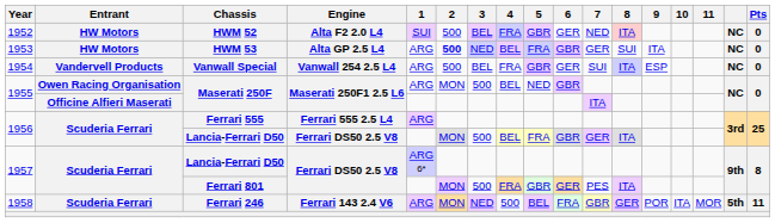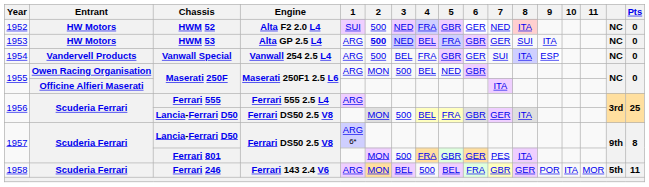 <table class="wikitable" style="text-align:center; font-size:90%">
 <tr>
 <th>Year</th>
 <th>Entrant</th>
 <th>Chassis</th>
 <th>Engine</th>
 <th>1</th>
 <th>2</th>
 <th>3</th>
 <th>4</th>
 <th>5</th>
 <th>6</th>
 <th>7</th>
 <th>8</th>
 <th>9</th>
 <th>10</th>
 <th>11</th>
 <th></th>
 <th><a href='#'>Pts</a></th>
 </tr>
 <tr>
 <td><a href='#'>1952</a></td>
 <th><a href='#'>HW Motors</a></th>
 <th><a href='#'>HWM</a> <a href='#'>52</a></th>
 <th><a href='#'>Alta</a> F2 2.0 <a href='#'>L4</a></th>
 <td style="background:#EFCFFF;"><a href='#'>SUI</a><br></td>
 <td><a href='#'>500</a></td>
-<td style="background:#EFCFFF;"><a href='#'>BEL</a><br></td>
+<td style="background:#EFCFFF;"><a href='#'>NED</a><br></td>
 <td style="background:#CFCFFF;"><a href='#'>FRA</a><br></td>
 <td style="background:#EFCFFF;"><a href='#'>GBR</a><br></td>
 <td style="background:#fff;"><a href='#'>GER</a><br></td>
 <td><a href='#'>NED</a></td>
 <td style="background:#ffcfcf;"><a href='#'>ITA</a><br></td>
 <td></td>
 <td></td>
 <td></td>
 <th>NC</th>
 <th>0</th>
 </tr>
 <tr>
 <td><a href='#'>1953</a></td>
 <th><a href='#'>HW Motors</a></th>
 <th><a href='#'>HWM</a> <a href='#'>53</a></th>
 <th><a href='#'>Alta</a> GP 2.5 <a href='#'>L4</a></th>
 <td><a href='#'>ARG</a></td>
 <td><strong><a href='#'>500</a></strong></td>
 <td style="background:#CFCFFF;"><a href='#'>NED</a><br></td>
 <td style="background:#EFCFFF;"><a href='#'>BEL</a><br></td>
 <td style="background:#CFCFFF;"><a href='#'>FRA</a><br></td>
 <td style="background:#EFCFFF;"><a href='#'>GBR</a><br></td>
 <td><a href='#'>GER</a></td>
 <td><a href='#'>SUI</a></td>
 <td><a href='#'>ITA</a></td>
 <td></td>
 <td></td>
 <th>NC</th>
 <th>0</th>
 </tr>
 <tr>
 <td><a href='#'>1954</a></td>
 <th><a href='#'>Vandervell Products</a></th>
 <th><a href='#'>Vanwall Special</a></th>
 <th><a href='#'>Vanwall</a> 254 2.5 <a href='#'>L4</a></th>
 <td><a href='#'>ARG</a></td>
 <td><a href='#'>500</a></td>
 <td><a href='#'>BEL</a></td>
 <td><a href='#'>FRA</a></td>
 <td style="background:#EFCFFF;"><a href='#'>GBR</a><br></td>
 <td><a href='#'>GER</a></td>
 <td><a href='#'>SUI</a></td>
 <td style="background:#CFCFFF;"><a href='#'>ITA</a><br></td>
 <td style="background:#FFFFFF;"><a href='#'>ESP</a><br></td>
 <td></td>
 <td></td>
 <th>NC</th>
 <th>0</th>
 </tr>
 <tr>
 <td rowspan=2><a href='#'>1955</a></td>
 <th><a href='#'>Owen Racing Organisation</a></th>
 <th rowspan=2><a href='#'>Maserati</a> <a href='#'>250F</a></th>
 <th rowspan=2><a href='#'>Maserati</a> 250F1 2.5 <a href='#'>L6</a></th>
 <td><a href='#'>ARG</a></td>
 <td><a href='#'>MON</a></td>
 <td><a href='#'>500</a></td>
 <td><a href='#'>BEL</a></td>
 <td><a href='#'>NED</a></td>
 <td style="background:#EFCFFF;"><a href='#'>GBR</a><br></td>
 <td></td>
 <td></td>
 <td></td>
 <td></td>
 <td></td>
 <th rowspan=2>NC</th>
 <th rowspan=2>0</th>
 </tr>
 <tr>
 <th><a href='#'>Officine Alfieri Maserati</a></th>
 <td></td>
 <td></td>
 <td></td>
 <td></td>
 <td></td>
 <td></td>
 <td style="background:#EFCFFF;"><a href='#'>ITA</a><br></td>
 <td></td>
 <td></td>
 <td></td>
 <td></td>
 </tr>
 <tr>
 <td rowspan=2><a href='#'>1956</a></td>
 <th rowspan=2><a href='#'>Scuderia Ferrari</a></th>
 <th><a href='#'>Ferrari</a> <a href='#'>555</a></th>
 <th><a href='#'>Ferrari</a> 555 2.5 <a href='#'>L4</a></th>
 <td style="background:#EFCFFF;"><a href='#'>ARG</a><br></td>
 <td></td>
 <td></td>
 <td></td>
 <td></td>
 <td></td>
 <td></td>
 <td></td>
 <td></td>
 <td></td>
 <td></td>
 <td rowspan=2 style="background:#FFDF9F;"><strong>3rd</strong></td>
 <td rowspan=2 style="background:#FFDF9F;"><strong>25</strong></td>
 </tr>
 <tr>
 <th><a href='#'>Lancia</a>-<a href='#'>Ferrari</a> <a href='#'>D50</a></th>
 <th><a href='#'>Ferrari</a> DS50 2.5 <a href='#'>V8</a></th>
 <td></td>
 <td style="background:#DFDFDF;"><a href='#'>MON</a><br></td>
 <td><a href='#'>500</a></td>
 <td style="background:#FFFFBF;"><a href='#'>BEL</a><br></td>
 <td style="background:#FFFFBF;"><a href='#'>FRA</a><br></td>
 <td style="background:#DFDFDF;"><a href='#'>GBR</a><br></td>
 <td style="background:#EFCFFF;"><a href='#'>GER</a><br></td>
 <td style="background:#DFDFDF;"><a href='#'>ITA</a><br></td>
 <td></td>
 <td></td>
 <td></td>
 </tr>
 <tr>
 <td rowspan=2><a href='#'>1957</a></td>
 <th rowspan=2><a href='#'>Scuderia Ferrari</a></th>
 <th><a href='#'>Lancia</a>-<a href='#'>Ferrari</a> <a href='#'>D50</a></th>
 <th rowspan=2><a href='#'>Ferrari</a> DS50 2.5 <a href='#'>V8</a></th>
 <td style="background:#CFCFFF;"><a href='#'>ARG</a><br><small>6*</small></td>
 <td></td>
 <td></td>
 <td></td>
 <td></td>
 <td></td>
 <td></td>
 <td></td>
 <td></td>
 <td></td>
 <td></td>
 <th rowspan=2>9th</th>
 <th rowspan=2>8</th>
 </tr>
 <tr>
 <th><a href='#'>Ferrari</a> <a href='#'>801</a></th>
 <td></td>
 <td style="background:#EFCFFF;"><a href='#'>MON</a><br></td>
 <td><a href='#'>500</a></td>
 <td style="background:#FFDF9F;"><a href='#'>FRA</a><br></td>
 <td style="background:#DFFFDF;"><a href='#'>GBR</a><br></td>
 <td style="background:#FFDF9F;"><a href='#'>GER</a><br></td>
 <td><a href='#'>PES</a></td>
 <td style="background:#EFCFFF;"><a href='#'>ITA</a><br></td>
 <td></td>
 <td></td>
 <td></td>
 </tr>
 <tr>
 <td><a href='#'>1958</a></td>
 <th><a href='#'>Scuderia Ferrari</a></th>
 <th><a href='#'>Ferrari</a> <a href='#'>246</a></th>
 <th><a href='#'>Ferrari</a> 143 2.4 <a href='#'>V6</a></th>
 <td style="background:#EFCFFF;"><a href='#'>ARG</a><br></td>
 <td style="background:#FFDF9F;"><a href='#'>MON</a><br></td>
-<td style="background:#EFCFFF;"><a href='#'>NED</a><br></td>
+<td style="background:#EFCFFF;"><a href='#'>BEL</a><br></td>
 <td><a href='#'>500</a></td>
 <td style="background:#EFCFFF;"><a href='#'>BEL</a><br></td>
 <td style="background:#DFFFDF;"><a href='#'>FRA</a><br></td>
 <td style="background:#FFFFBF;"><a href='#'>GBR</a><br></td>
 <td style="background:#EFCFFF;"><a href='#'>GER</a><br></td>
 <td><a href='#'>POR</a></td>
 <td><a href='#'>ITA</a></td>
 <td><a href='#'>MOR</a></td>
 <th>5th</th>
 <th>11</th>
 </tr>
 <tr>
 <th colspan="17"></th>
 </tr>
 </table>
